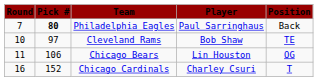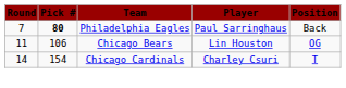 <table class="wikitable" style="text-align:center">
 <tr style="background:#900;">
 <td><strong><span>Round</span></strong></td>
 <td><strong><span>Pick #</span></strong></td>
 <td><strong><span>Team</span></strong></td>
 <td><strong><span>Player</span></strong></td>
 <td><strong><span>Position</span></strong></td>
 </tr>
 <tr>
 <td>7</td>
 <td align=center><strong>80</strong></td>
 <td><a href='#'>Philadelphia Eagles</a></td>
 <td><a href='#'>Paul Sarringhaus</a></td>
 <td>Back</td>
 </tr>
 <tr>
-<td>10</td>
-<td align=center>97</td>
-<td><a href='#'>Cleveland Rams</a></td>
-<td><a href='#'>Bob Shaw</a></td>
-<td><a href='#'>TE</a></td>
-</tr>
-<tr>
 <td>11</td>
 <td align=center>106</td>
 <td><a href='#'>Chicago Bears</a></td>
 <td><a href='#'>Lin Houston</a></td>
 <td><a href='#'>OG</a></td>
 </tr>
 <tr>
-<td>16</td>
-<td align=center>152</td>
+<td>14</td>
+<td align=center>154</td>
 <td><a href='#'>Chicago Cardinals</a></td>
 <td><a href='#'>Charley Csuri</a></td>
 <td><a href='#'>T</a></td>
 </tr>
 </table>
